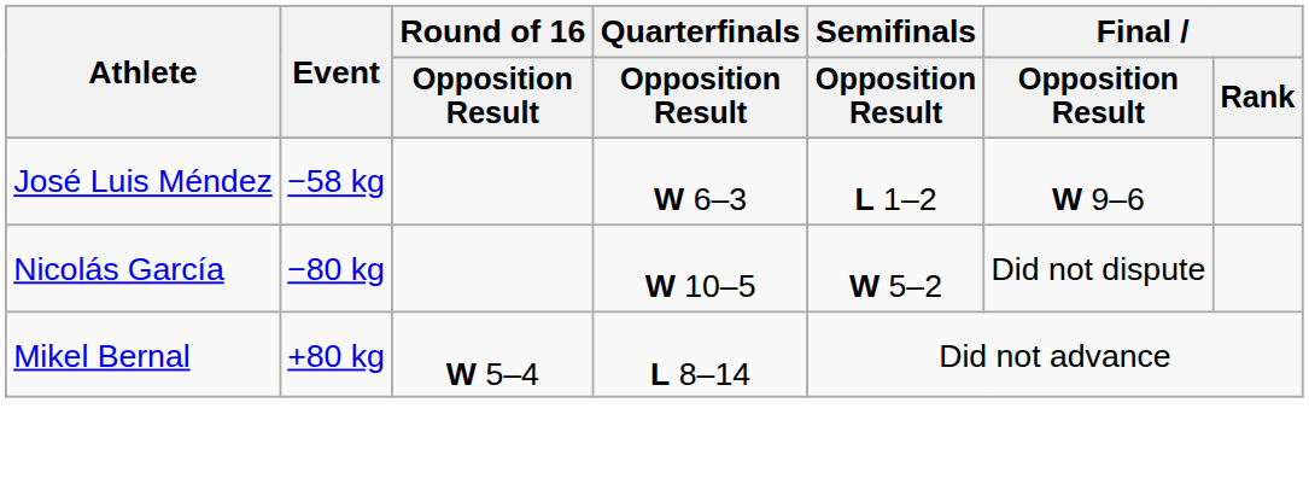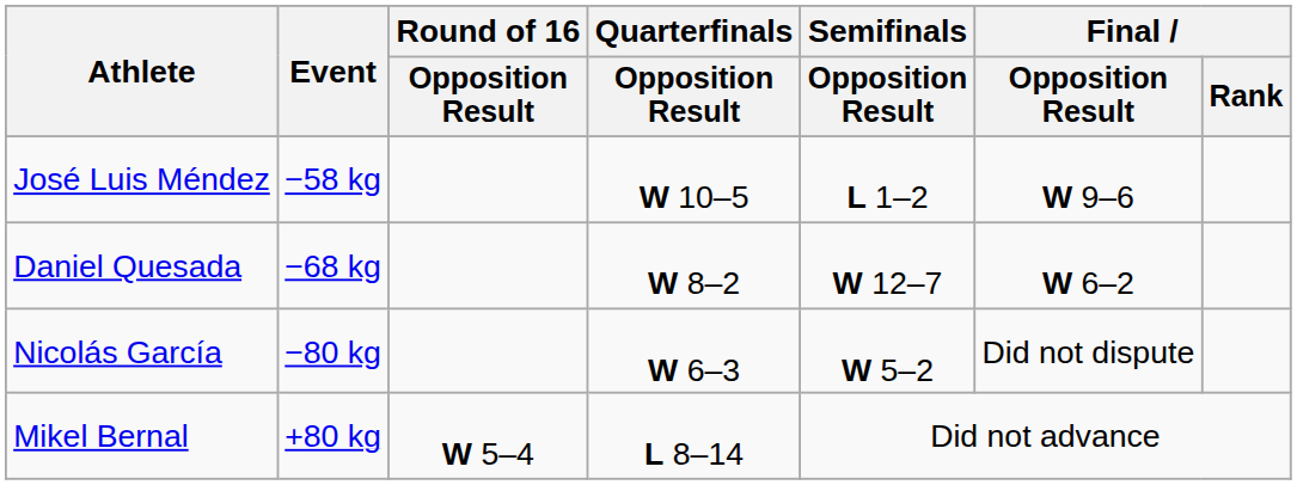 <table class="wikitable" style="font-size:90%">
 <tr>
 <th rowspan="2">Athlete</th>
 <th rowspan="2">Event</th>
 <th>Round of 16</th>
 <th>Quarterfinals</th>
 <th>Semifinals</th>
 <th colspan=2>Final / </th>
 </tr>
 <tr style="font-size:95%">
 <th>Opposition<br>Result</th>
 <th>Opposition<br>Result</th>
 <th>Opposition<br>Result</th>
 <th>Opposition<br>Result</th>
 <th>Rank</th>
 </tr>
 <tr align=center>
 <td align=left><a href='#'>José Luis Méndez</a></td>
 <td align=left><a href='#'>−58 kg</a></td>
 <td></td>
-<td><br><strong>W</strong> 6–3</td>
+<td><br><strong>W</strong> 10–5</td>
 <td><br><strong>L</strong> 1–2</td>
 <td><br><strong>W</strong> 9–6</td>
+<td></td>
+</tr>
+<tr align=center>
+<td align=left><a href='#'>Daniel Quesada</a></td>
+<td align=left><a href='#'>−68 kg</a></td>
+<td></td>
+<td><br><strong>W</strong> 8–2</td>
+<td><br><strong>W</strong> 12–7</td>
+<td><br><strong>W</strong> 6–2</td>
 <td></td>
 </tr>
 <tr align=center>
 <td align=left><a href='#'>Nicolás García</a></td>
 <td align=left><a href='#'>−80 kg</a></td>
 <td></td>
-<td><br><strong>W</strong> 10–5</td>
+<td><br><strong>W</strong> 6–3</td>
 <td><br><strong>W</strong> 5–2</td>
 <td>Did not dispute</td>
 <td></td>
 </tr>
 <tr align=center>
 <td align=left><a href='#'>Mikel Bernal</a></td>
 <td align=left><a href='#'>+80 kg</a></td>
 <td><br><strong>W</strong> 5–4</td>
 <td><br><strong>L</strong> 8–14</td>
 <td colspan=3>Did not advance</td>
 </tr>
 </table>
